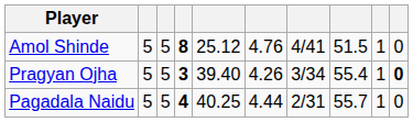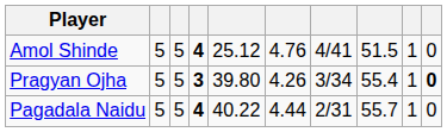 <table class="wikitable sortable" style="text-align: center;">
 <tr>
 <th class="unsortable">Player</th>
 <th></th>
 <th></th>
 <th></th>
 <th></th>
 <th></th>
 <th></th>
 <th></th>
 <th></th>
 <th></th>
 </tr>
 <tr>
 <td style="text-align:left"><a href='#'>Amol Shinde</a></td>
 <td style="text-align:left">5</td>
 <td>5</td>
-<td><strong>8</strong></td>
+<td><strong>4</strong></td>
 <td>25.12</td>
 <td>4.76</td>
 <td>4/41</td>
 <td>51.5</td>
 <td>1</td>
 <td>0</td>
 </tr>
 <tr>
 <td style="text-align:left"><a href='#'>Pragyan Ojha</a></td>
 <td style="text-align:left">5</td>
 <td>5</td>
 <td><strong>3</strong></td>
-<td>39.40</td>
+<td>39.80</td>
 <td>4.26</td>
 <td>3/34</td>
 <td>55.4</td>
 <td>1</td>
 <td><strong>0</strong></td>
 </tr>
 <tr>
 <td style="text-align:left"><a href='#'>Pagadala Naidu</a></td>
 <td style="text-align:left">5</td>
 <td>5</td>
 <td><strong>4</strong></td>
-<td>40.25</td>
+<td>40.22</td>
 <td>4.44</td>
 <td>2/31</td>
 <td>55.7</td>
 <td>1</td>
 <td>0</td>
 </tr>
 </table>
